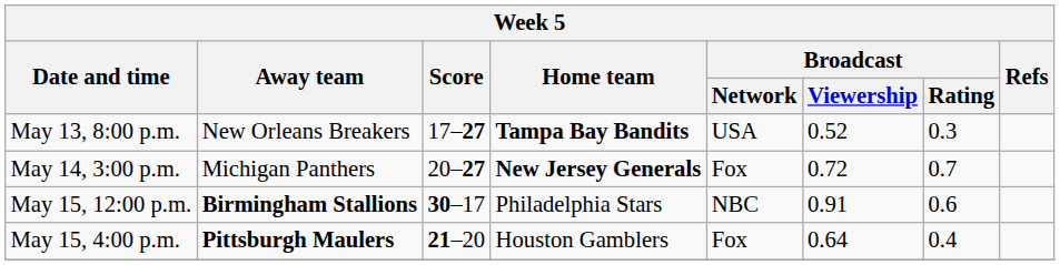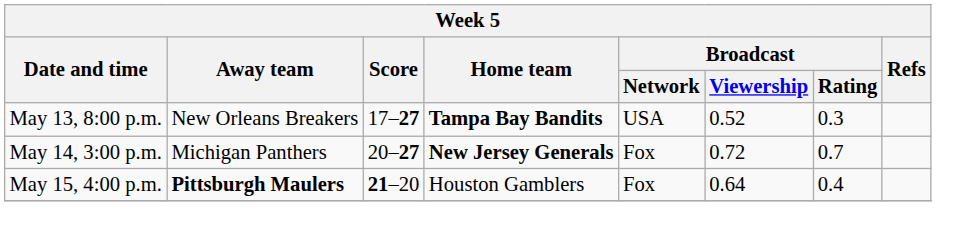 <table class="wikitable">
 <tr>
 <th colspan="8">Week 5</th>
 </tr>
 <tr>
 <th rowspan="2">Date and time</th>
 <th rowspan="2">Away team</th>
 <th rowspan="2">Score</th>
 <th rowspan="2">Home team</th>
 <th colspan="3">Broadcast</th>
 <th rowspan="2">Refs</th>
 </tr>
 <tr>
 <th>Network</th>
 <th><a href='#'>Viewership</a><br></th>
 <th>Rating<br></th>
 </tr>
 <tr>
 <td>May 13, 8:00 p.m.</td>
 <td>New Orleans Breakers</td>
 <td>17–<strong>27</strong></td>
 <td><strong>Tampa Bay Bandits</strong></td>
 <td>USA</td>
 <td>0.52</td>
 <td>0.3</td>
 <td></td>
 </tr>
 <tr>
 <td>May 14, 3:00 p.m.</td>
 <td>Michigan Panthers</td>
 <td>20–<strong>27</strong></td>
 <td><strong>New Jersey Generals</strong></td>
 <td>Fox</td>
 <td>0.72</td>
 <td>0.7</td>
 <td></td>
 </tr>
 <tr>
-<td>May 15, 12:00 p.m.</td>
-<td><strong>Birmingham Stallions</strong></td>
-<td><strong>30</strong>–17</td>
-<td>Philadelphia Stars</td>
-<td>NBC</td>
-<td>0.91</td>
-<td>0.6</td>
-<td></td>
-</tr>
-<tr>
 <td>May 15, 4:00 p.m.</td>
 <td><strong>Pittsburgh Maulers</strong></td>
 <td><strong>21</strong>–20</td>
 <td>Houston Gamblers</td>
 <td>Fox</td>
 <td>0.64</td>
 <td>0.4</td>
 <td></td>
 </tr>
 <tr>
 </tr>
 </table>
